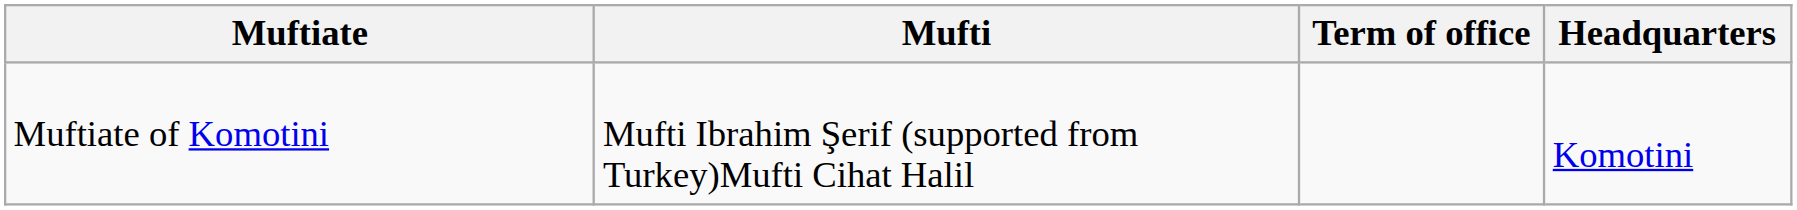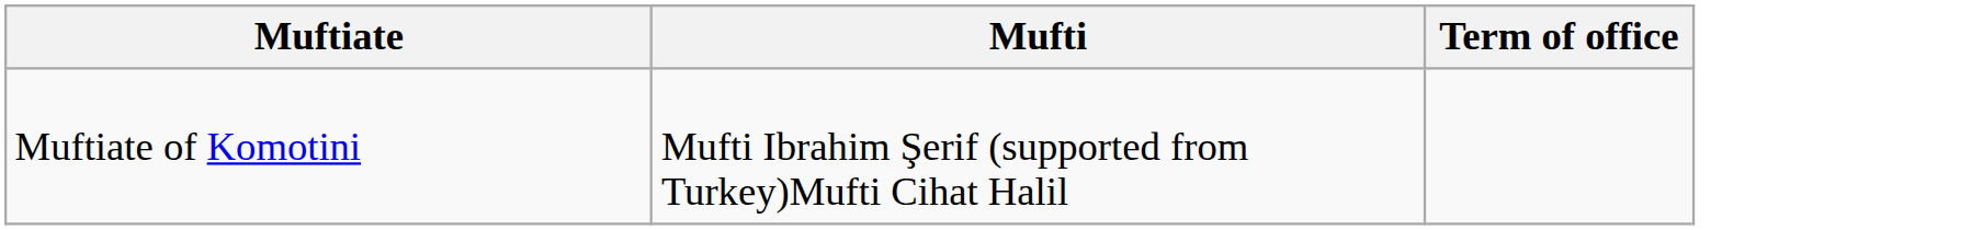 <table class=wikitable>
 <tr>
 <th scope="row" width="250">Muftiate</th>
 <th scope="row" width="300">Mufti</th>
 <th scope="row" width="100">Term of office</th>
-<th scope="row" width="100">Headquarters</th>
 </tr>
 <tr>
 <td>Muftiate of <a href='#'>Komotini</a></td>
 <td><br>Mufti Ibrahim Şerif (supported from Turkey)Mufti Cihat Halil</td>
 <td><br></td>
-<td><br><a href='#'>Komotini</a></td>
 </tr>
 </table>
